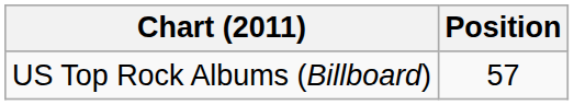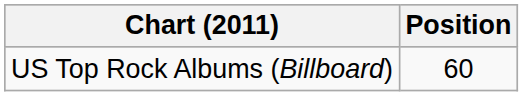 <table class="wikitable">
 <tr>
 <th>Chart (2011)</th>
 <th>Position</th>
 </tr>
 <tr>
 <td>US Top Rock Albums (<em>Billboard</em>)</td>
-<td align="center">57</td>
+<td align="center">60</td>
 </tr>
 </table>
